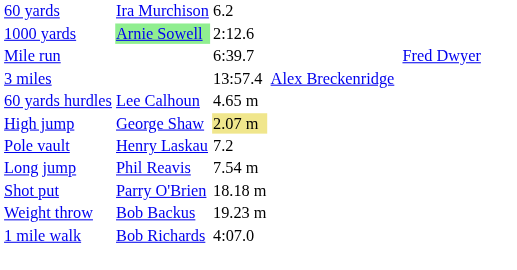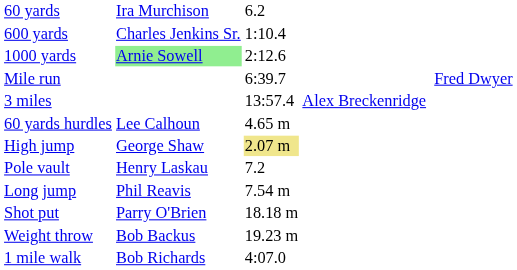 <table>
 <tr>
 <td><a href='#'>60 yards</a></td>
 <td><a href='#'>Ira Murchison</a></td>
 <td>6.2</td>
+<td></td>
+<td></td>
+<td></td>
+<td></td>
+</tr>
+<tr>
+<td><a href='#'>600 yards</a></td>
+<td><a href='#'>Charles Jenkins Sr.</a></td>
+<td>1:10.4</td>
 <td></td>
 <td></td>
 <td></td>
 <td></td>
 </tr>
 <tr>
 <td><a href='#'>1000 yards</a></td>
 <td style="background: lightgreen;"><a href='#'>Arnie Sowell</a></td>
 <td>2:12.6</td>
 <td></td>
 <td></td>
 <td></td>
 <td></td>
 </tr>
 <tr>
 <td><a href='#'>Mile run</a></td>
 <td></td>
 <td>6:39.7</td>
 <td></td>
 <td></td>
 <td><a href='#'>Fred Dwyer</a></td>
 <td></td>
 </tr>
 <tr>
 <td><a href='#'>3 miles</a></td>
 <td></td>
 <td>13:57.4</td>
 <td><a href='#'>Alex Breckenridge</a></td>
 <td></td>
 <td></td>
 <td></td>
 </tr>
 <tr>
 <td><a href='#'>60 yards hurdles</a></td>
 <td><a href='#'>Lee Calhoun</a></td>
 <td>4.65 m</td>
 <td></td>
 <td></td>
 <td></td>
 <td></td>
 </tr>
 <tr>
 <td><a href='#'>High jump</a></td>
 <td><a href='#'>George Shaw</a></td>
 <td style="background: khaki;">2.07 m</td>
 <td></td>
 <td></td>
 <td></td>
 <td></td>
 </tr>
 <tr>
 <td><a href='#'>Pole vault</a></td>
 <td><a href='#'>Henry Laskau</a></td>
 <td>7.2</td>
 <td></td>
 <td></td>
 <td></td>
 <td></td>
 </tr>
 <tr>
 <td><a href='#'>Long jump</a></td>
 <td><a href='#'>Phil Reavis</a></td>
 <td>7.54 m</td>
 <td></td>
 <td></td>
 <td></td>
 <td></td>
 </tr>
 <tr>
 <td><a href='#'>Shot put</a></td>
 <td><a href='#'>Parry O'Brien</a></td>
 <td>18.18 m</td>
 <td></td>
 <td></td>
 <td></td>
 <td></td>
 </tr>
 <tr>
 <td><a href='#'>Weight throw</a></td>
 <td><a href='#'>Bob Backus</a></td>
 <td>19.23 m</td>
 <td></td>
 <td></td>
 <td></td>
 <td></td>
 </tr>
 <tr>
 <td><a href='#'>1 mile walk</a></td>
 <td><a href='#'>Bob Richards</a></td>
 <td>4:07.0</td>
 <td></td>
 <td></td>
 <td></td>
 <td></td>
 </tr>
 </table>
